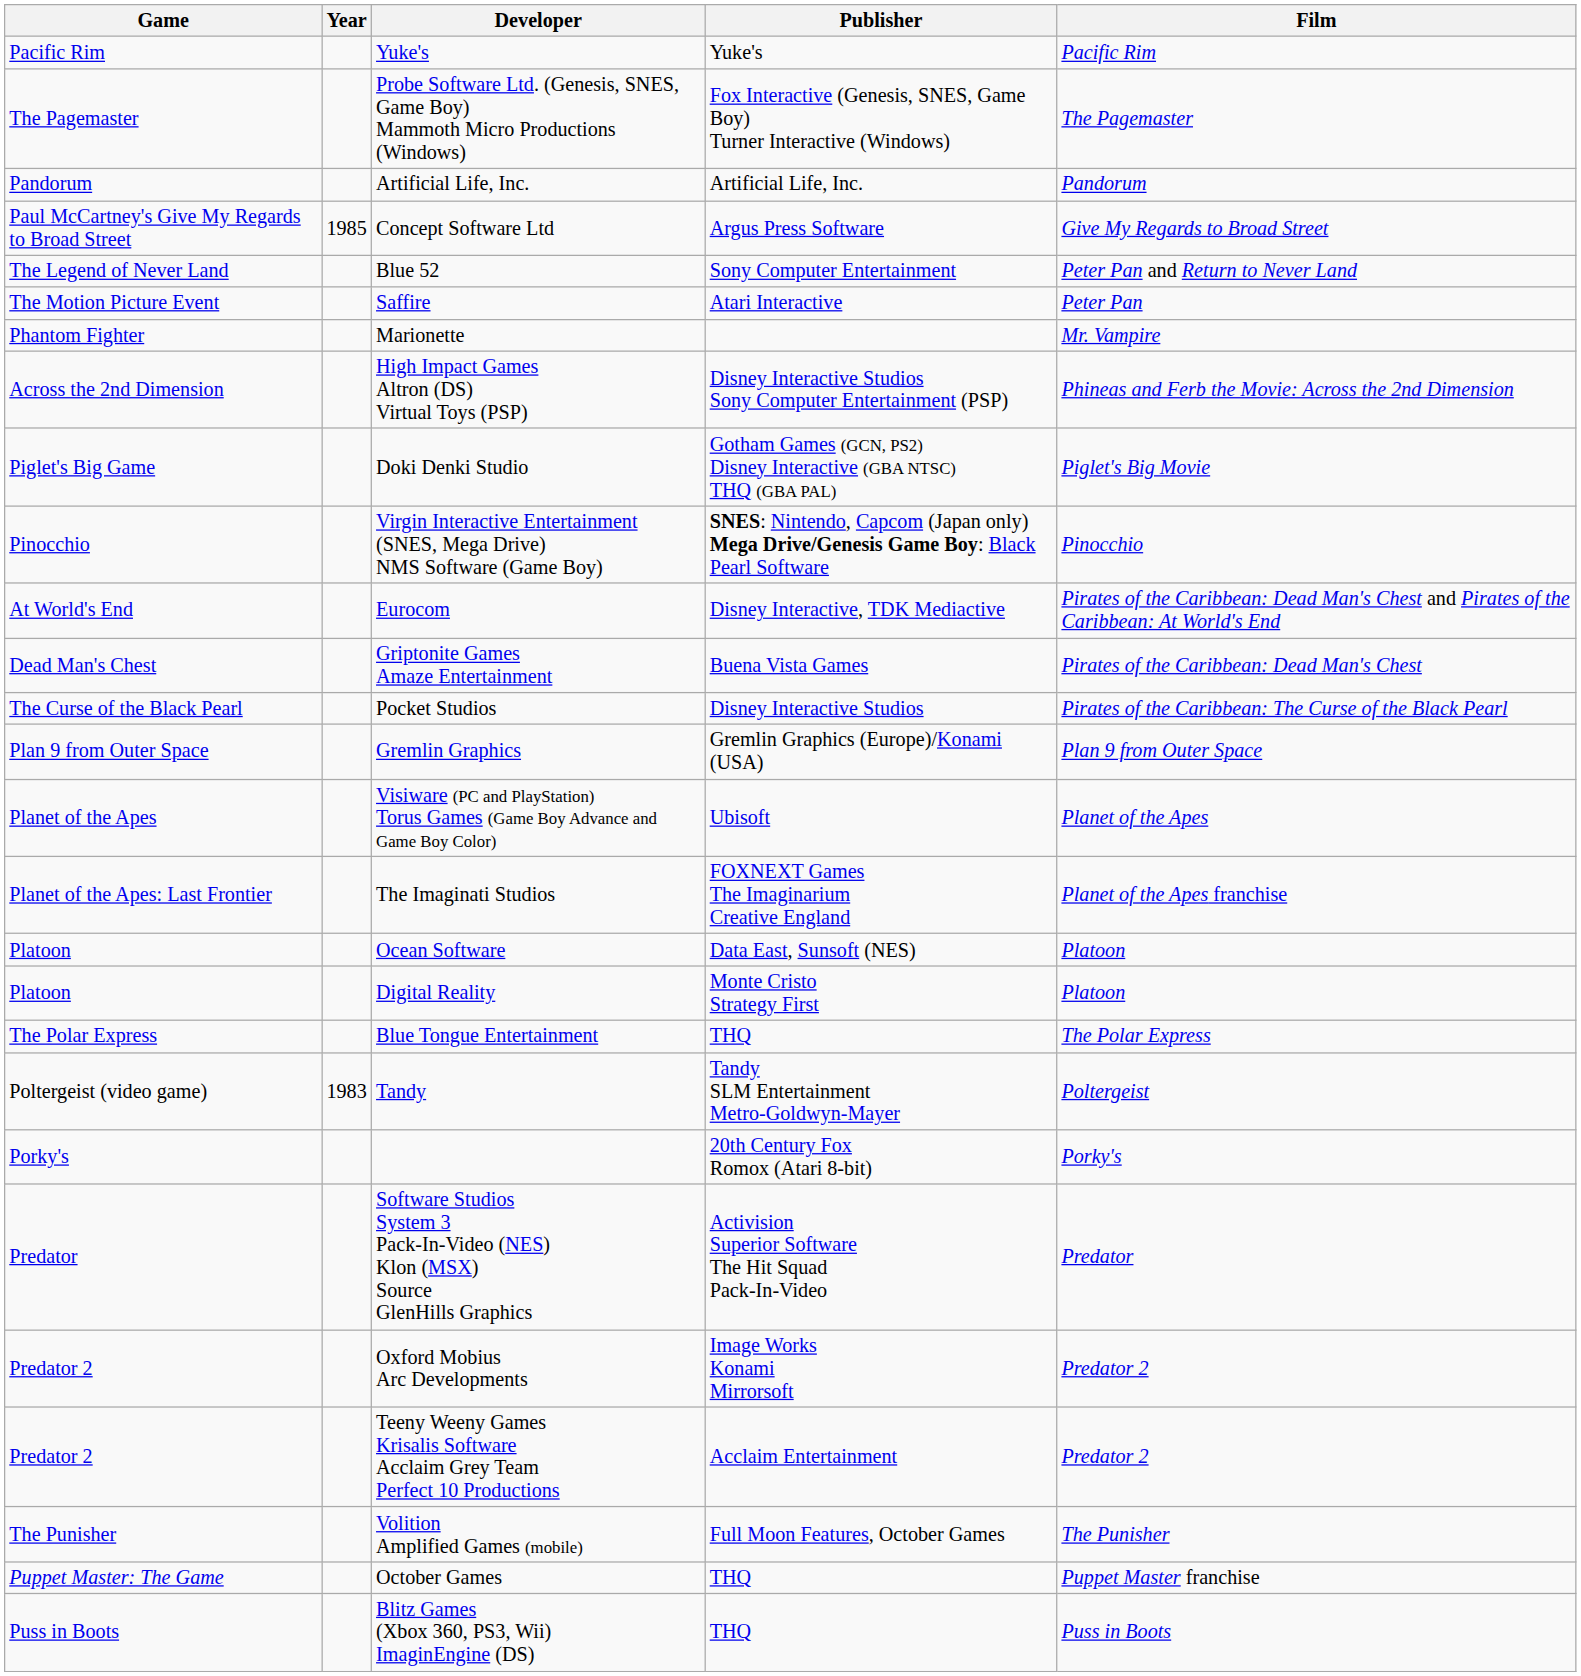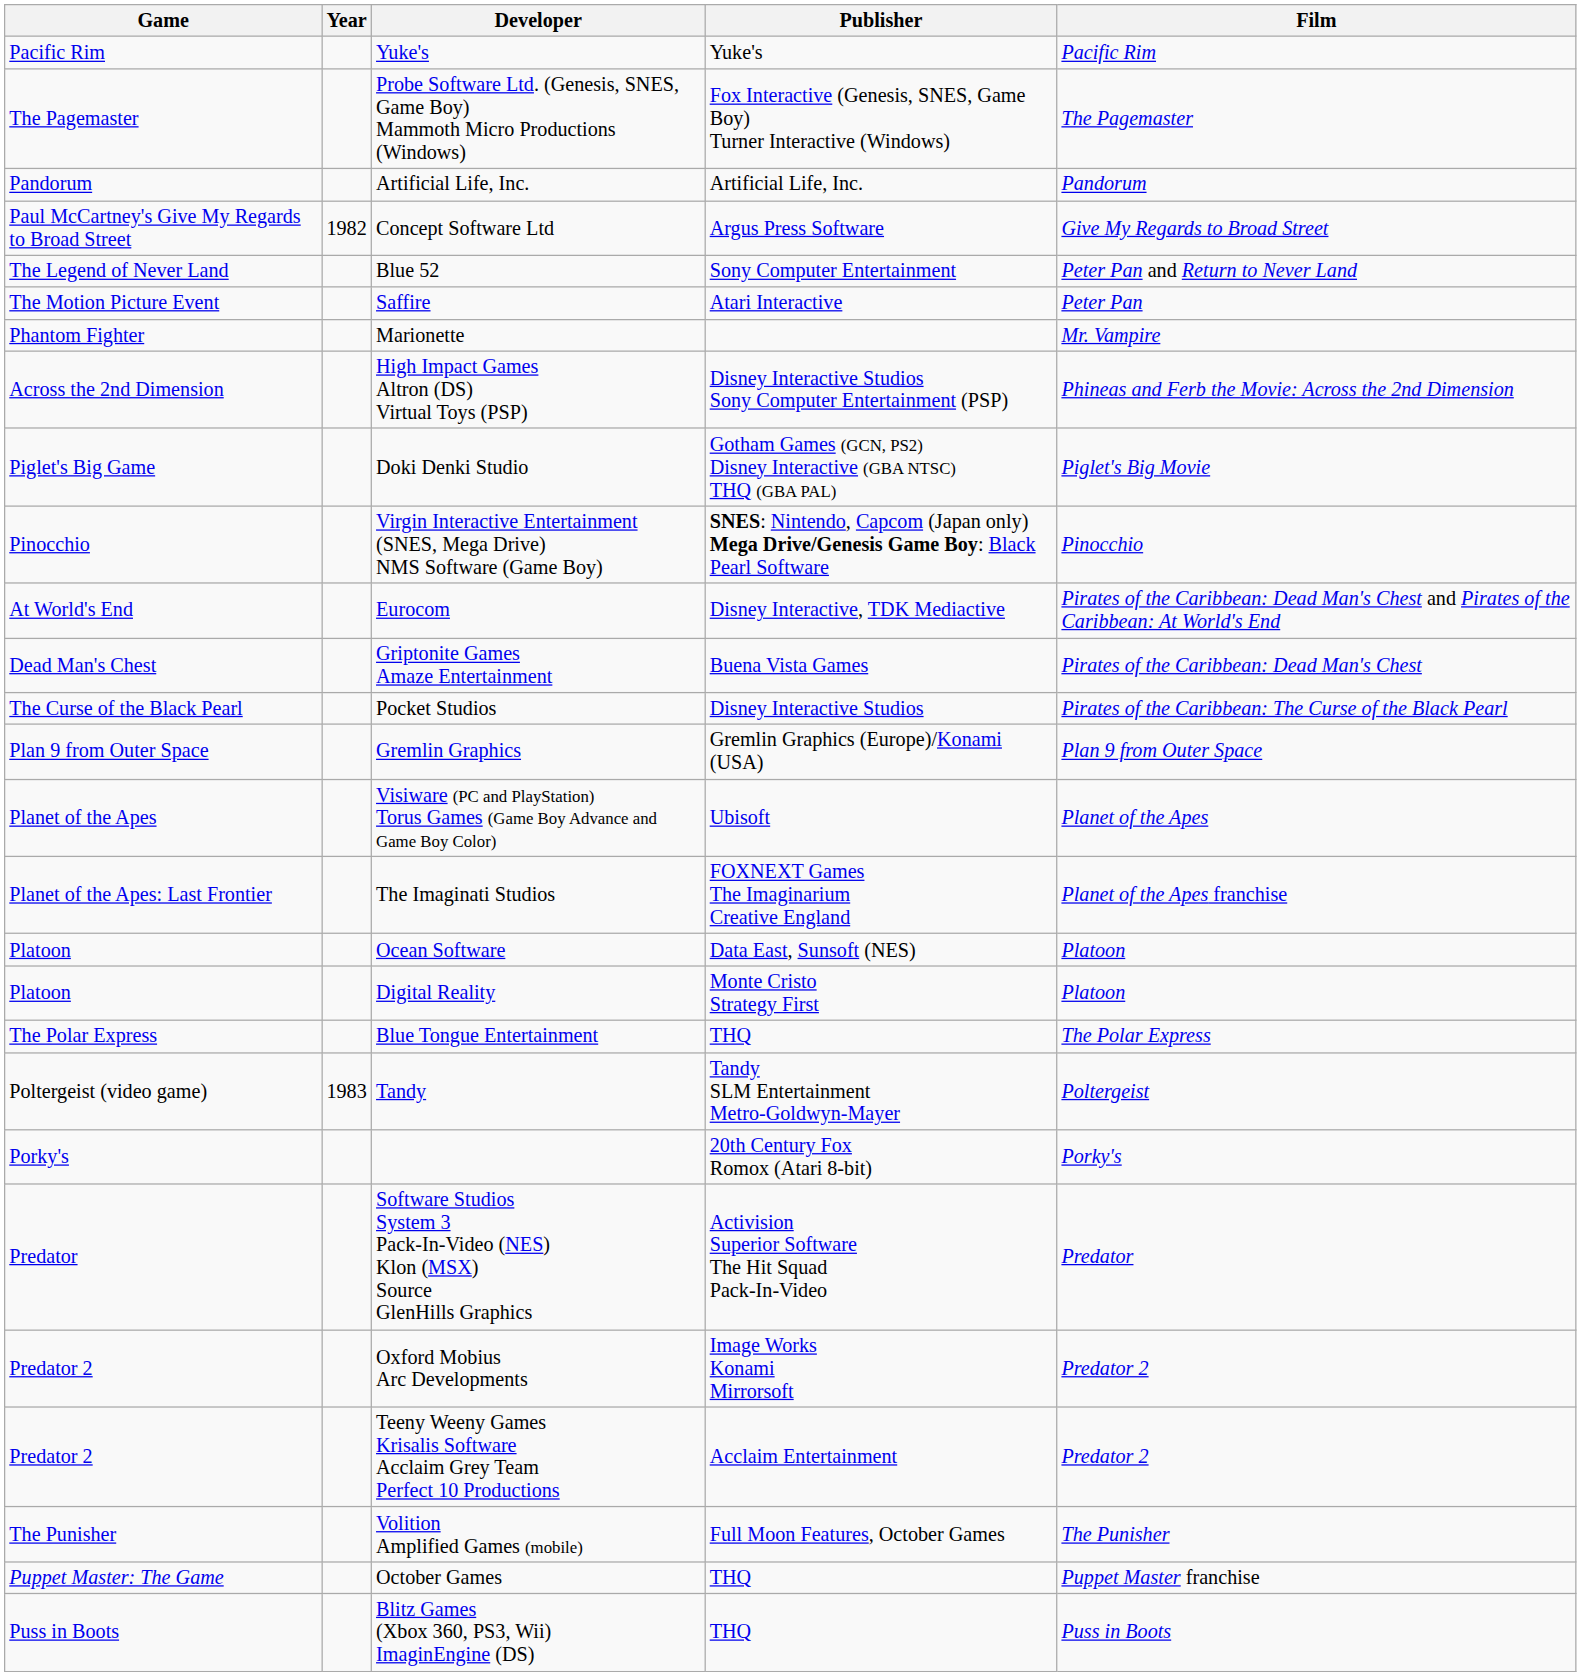 <table class="wikitable sortable">
 <tr>
 <th>Game</th>
 <th>Year</th>
 <th>Developer</th>
 <th>Publisher</th>
 <th>Film</th>
 </tr>
 <tr>
 <td><a href='#'>Pacific Rim</a></td>
 <td></td>
 <td><a href='#'>Yuke's</a></td>
 <td>Yuke's</td>
 <td><em><a href='#'>Pacific Rim</a></em></td>
 </tr>
 <tr>
 <td><a href='#'>The Pagemaster</a></td>
 <td></td>
 <td><a href='#'>Probe Software Ltd</a>. (Genesis, SNES, Game Boy)<br>Mammoth Micro Productions (Windows)</td>
 <td><a href='#'>Fox Interactive</a> (Genesis, SNES, Game Boy)<br>Turner Interactive (Windows)</td>
 <td><em><a href='#'>The Pagemaster</a></em></td>
 </tr>
 <tr>
 <td><a href='#'>Pandorum</a></td>
 <td></td>
 <td>Artificial Life, Inc.</td>
 <td>Artificial Life, Inc.</td>
 <td><em><a href='#'>Pandorum</a></em></td>
 </tr>
 <tr>
 <td><a href='#'>Paul McCartney's Give My Regards to Broad Street</a></td>
-<td>1985</td>
+<td>1982</td>
 <td>Concept Software Ltd</td>
 <td><a href='#'>Argus Press Software</a></td>
 <td><em><a href='#'>Give My Regards to Broad Street</a></em></td>
 </tr>
 <tr>
 <td><a href='#'>The Legend of Never Land</a></td>
 <td></td>
 <td>Blue 52</td>
 <td><a href='#'>Sony Computer Entertainment</a></td>
 <td><em><a href='#'>Peter Pan</a></em> and <em><a href='#'>Return to Never Land</a></em></td>
 </tr>
 <tr>
 <td><a href='#'>The Motion Picture Event</a></td>
 <td></td>
 <td><a href='#'>Saffire</a></td>
 <td><a href='#'>Atari Interactive</a></td>
 <td><em><a href='#'>Peter Pan</a></em></td>
 </tr>
 <tr>
 <td><a href='#'>Phantom Fighter</a></td>
 <td></td>
 <td>Marionette</td>
 <td></td>
 <td><em><a href='#'>Mr. Vampire</a></em></td>
 </tr>
 <tr>
 <td><a href='#'>Across the 2nd Dimension</a></td>
 <td></td>
 <td><a href='#'>High Impact Games</a><br>Altron (DS)<br>Virtual Toys (PSP)</td>
 <td><a href='#'>Disney Interactive Studios</a><br><a href='#'>Sony Computer Entertainment</a> (PSP) </td>
 <td><em><a href='#'>Phineas and Ferb the Movie: Across the 2nd Dimension</a></em></td>
 </tr>
 <tr>
 <td><a href='#'>Piglet's Big Game</a></td>
 <td></td>
 <td>Doki Denki Studio</td>
 <td><a href='#'>Gotham Games</a> <small>(GCN, PS2)</small><br> <a href='#'>Disney Interactive</a> <small>(GBA NTSC)</small><br> <a href='#'>THQ</a> <small>(GBA PAL)</small></td>
 <td><em><a href='#'>Piglet's Big Movie</a></em></td>
 </tr>
 <tr>
 <td><a href='#'>Pinocchio</a></td>
 <td></td>
 <td><a href='#'>Virgin Interactive Entertainment</a> (SNES, Mega Drive) <br> NMS Software (Game Boy)</td>
 <td><strong>SNES</strong>: <a href='#'>Nintendo</a>, <a href='#'>Capcom</a> (Japan only)  <br> <strong>Mega Drive/Genesis</strong>   <strong>Game Boy</strong>: <a href='#'>Black Pearl Software</a></td>
 <td><em><a href='#'>Pinocchio</a></em></td>
 </tr>
 <tr>
 <td><a href='#'>At World's End</a></td>
 <td></td>
 <td><a href='#'>Eurocom</a></td>
 <td><a href='#'>Disney Interactive</a>, <a href='#'>TDK Mediactive</a></td>
 <td><em><a href='#'>Pirates of the Caribbean: Dead Man's Chest</a></em> and <em><a href='#'>Pirates of the Caribbean: At World's End</a></em></td>
 </tr>
 <tr>
 <td><a href='#'>Dead Man's Chest</a></td>
 <td></td>
 <td><a href='#'>Griptonite Games</a><br><a href='#'>Amaze Entertainment</a></td>
 <td><a href='#'>Buena Vista Games</a></td>
 <td><em><a href='#'>Pirates of the Caribbean: Dead Man's Chest</a></em></td>
 </tr>
 <tr>
 <td><a href='#'>The Curse of the Black Pearl</a></td>
 <td></td>
 <td>Pocket Studios</td>
 <td><a href='#'>Disney Interactive Studios</a></td>
 <td><em><a href='#'>Pirates of the Caribbean: The Curse of the Black Pearl</a></em></td>
 </tr>
 <tr>
 <td><a href='#'>Plan 9 from Outer Space</a></td>
 <td></td>
 <td><a href='#'>Gremlin Graphics</a></td>
 <td>Gremlin Graphics (Europe)/<a href='#'>Konami</a> (USA)</td>
 <td><em><a href='#'>Plan 9 from Outer Space</a></em></td>
 </tr>
 <tr>
 <td><a href='#'>Planet of the Apes</a></td>
 <td></td>
 <td><a href='#'>Visiware</a> <small>(PC and PlayStation)</small><br> <a href='#'>Torus Games</a> <small>(Game Boy Advance and Game Boy Color)</small></td>
 <td><a href='#'>Ubisoft</a></td>
 <td><em><a href='#'>Planet of the Apes</a></em></td>
 </tr>
 <tr>
 <td><a href='#'>Planet of the Apes: Last Frontier</a></td>
 <td></td>
 <td>The Imaginati Studios</td>
 <td><a href='#'>FOXNEXT Games</a><br><a href='#'>The Imaginarium</a><br><a href='#'>Creative England</a></td>
 <td><a href='#'><em>Planet of the Apes</em> franchise</a></td>
 </tr>
 <tr>
 <td><a href='#'>Platoon</a></td>
 <td></td>
 <td><a href='#'>Ocean Software</a></td>
 <td><a href='#'>Data East</a>, <a href='#'>Sunsoft</a> (NES)</td>
 <td><em><a href='#'>Platoon</a></em></td>
 </tr>
 <tr>
 <td><a href='#'>Platoon</a></td>
 <td></td>
 <td><a href='#'>Digital Reality</a></td>
 <td><a href='#'>Monte Cristo</a><br><a href='#'>Strategy First</a></td>
 <td><em><a href='#'>Platoon</a></em></td>
 </tr>
 <tr>
 <td><a href='#'>The Polar Express</a></td>
 <td></td>
 <td><a href='#'>Blue Tongue Entertainment</a></td>
 <td><a href='#'>THQ</a></td>
 <td><em><a href='#'>The Polar Express</a></em></td>
 </tr>
 <tr>
 <td>Poltergeist (video game)</td>
 <td>1983</td>
 <td><a href='#'>Tandy</a></td>
 <td><a href='#'>Tandy</a><br>SLM Entertainment<br><a href='#'>Metro-Goldwyn-Mayer</a></td>
 <td><a href='#'><em>Poltergeist</em></a></td>
 </tr>
 <tr>
 <td><a href='#'>Porky's</a></td>
 <td></td>
 <td></td>
 <td><a href='#'>20th Century Fox</a><br>Romox (Atari 8-bit)</td>
 <td><em><a href='#'>Porky's</a></em></td>
 </tr>
 <tr>
 <td><a href='#'>Predator</a></td>
 <td></td>
 <td><a href='#'>Software Studios</a> <br> <a href='#'>System 3</a> <br> Pack-In-Video (<a href='#'>NES</a>) <br> Klon (<a href='#'>MSX</a>) <br> Source <br> GlenHills Graphics</td>
 <td><a href='#'>Activision</a> <br> <a href='#'>Superior Software</a> <br> The Hit Squad <br> Pack-In-Video</td>
 <td><em><a href='#'>Predator</a></em></td>
 </tr>
 <tr>
 <td><a href='#'>Predator 2</a></td>
 <td></td>
 <td>Oxford Mobius <br> Arc Developments</td>
 <td><a href='#'>Image Works</a> <br> <a href='#'>Konami</a> <br> <a href='#'>Mirrorsoft</a></td>
 <td><em><a href='#'>Predator 2</a></em></td>
 </tr>
 <tr>
 <td><a href='#'>Predator 2</a></td>
 <td></td>
 <td>Teeny Weeny Games <br> <a href='#'>Krisalis Software</a> <br> Acclaim Grey Team <br> <a href='#'>Perfect 10 Productions</a></td>
 <td><a href='#'>Acclaim Entertainment</a></td>
 <td><em><a href='#'>Predator 2</a></em></td>
 </tr>
 <tr>
 <td><a href='#'>The Punisher</a></td>
 <td></td>
 <td><a href='#'>Volition</a><br> Amplified Games <small>(mobile)</small></td>
 <td><a href='#'>Full Moon Features</a>, October Games</td>
 <td><em><a href='#'>The Punisher</a></em></td>
 </tr>
 <tr>
 <td><em><a href='#'>Puppet Master: The Game</a></em></td>
 <td></td>
 <td>October Games</td>
 <td><a href='#'>THQ</a></td>
 <td><em><a href='#'>Puppet Master</a></em> franchise</td>
 </tr>
 <tr>
 <td><a href='#'>Puss in Boots</a></td>
 <td></td>
 <td><a href='#'>Blitz Games</a><br>(Xbox 360, PS3, Wii)<br><a href='#'>ImaginEngine</a> (DS)</td>
 <td><a href='#'>THQ</a></td>
 <td><em><a href='#'>Puss in Boots</a></em></td>
 </tr>
 </table>
